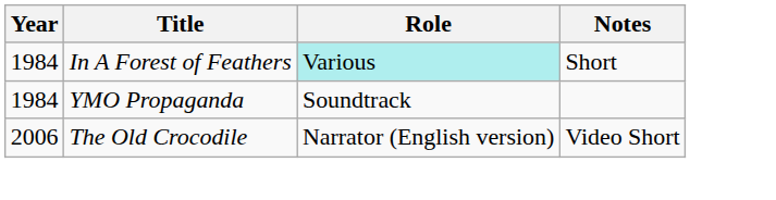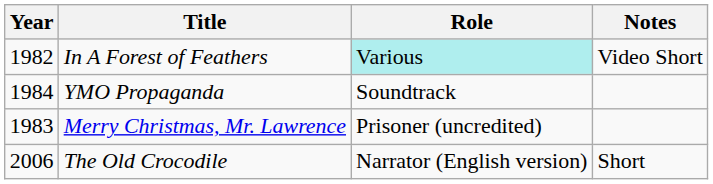 <table class="wikitable sortable">
 <tr>
 <th>Year</th>
 <th>Title</th>
 <th>Role</th>
 <th>Notes</th>
 </tr>
 <tr>
-<td>1984</td>
+<td>1982</td>
 <td><em>In A Forest of Feathers</em></td>
 <td style="background: paleturquoise;">Various</td>
-<td>Short</td>
+<td>Video Short</td>
 </tr>
 <tr>
 <td>1984</td>
 <td><em>YMO Propaganda</em></td>
 <td>Soundtrack</td>
 <td></td>
 </tr>
 <tr>
+<td>1983</td>
+<td><em><a href='#'>Merry Christmas, Mr. Lawrence</a></em></td>
+<td>Prisoner (uncredited)</td>
+<td></td>
+</tr>
+<tr>
 <td>2006</td>
 <td><em>The Old Crocodile</em></td>
 <td>Narrator (English version)</td>
-<td>Video Short</td>
+<td>Short</td>
 </tr>
 </table>
